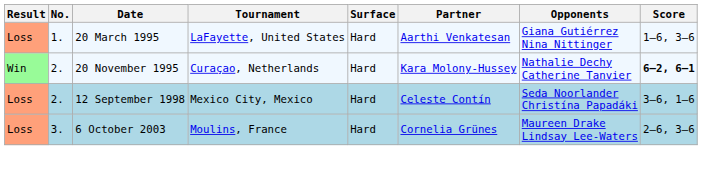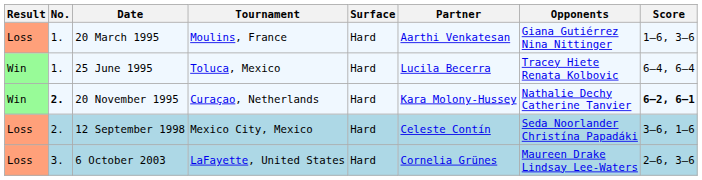 <table class="sortable wikitable" style=font-size:97%>
 <tr>
 <th>Result</th>
 <th>No.</th>
 <th>Date</th>
 <th>Tournament</th>
 <th>Surface</th>
 <th>Partner</th>
 <th>Opponents</th>
 <th>Score</th>
 </tr>
 <tr style="background:#f0f8ff;">
 <td style="background:#ffa07a;">Loss</td>
 <td>1.</td>
 <td>20 March 1995</td>
-<td><a href='#'>LaFayette</a>, United States</td>
+<td><a href='#'>Moulins</a>, France</td>
 <td>Hard</td>
 <td> <a href='#'>Aarthi Venkatesan</a></td>
 <td> <a href='#'>Giana Gutiérrez</a> <br>  <a href='#'>Nina Nittinger</a></td>
 <td>1–6, 3–6</td>
 </tr>
 <tr style="background:#f0f8ff;">
 <td style="background:#98fb98;">Win</td>
-<td>2.</td>
+<td>1.</td>
+<td>25 June 1995</td>
+<td><a href='#'>Toluca</a>, Mexico</td>
+<td>Hard</td>
+<td> <a href='#'>Lucila Becerra</a></td>
+<td> <a href='#'>Tracey Hiete</a> <br>  <a href='#'>Renata Kolbovic</a></td>
+<td>6–4, 6–4</td>
+</tr>
+<tr style="background:#f0f8ff;">
+<td style="background:#98fb98;">Win</td>
+<td><strong>2.</strong></td>
 <td>20 November 1995</td>
 <td><a href='#'>Curaçao</a>, Netherlands</td>
 <td>Hard</td>
 <td> <a href='#'>Kara Molony-Hussey</a></td>
 <td> <a href='#'>Nathalie Dechy</a> <br>  <a href='#'>Catherine Tanvier</a></td>
 <td><strong>6–2, 6–1</strong></td>
 </tr>
 <tr style="background:lightblue;">
 <td style="background:#ffa07a;">Loss</td>
 <td>2.</td>
 <td>12 September 1998</td>
 <td>Mexico City, Mexico</td>
 <td>Hard</td>
 <td> <a href='#'>Celeste Contín</a></td>
 <td> <a href='#'>Seda Noorlander</a> <br>  <a href='#'>Christína Papadáki</a></td>
 <td>3–6, 1–6</td>
 </tr>
 <tr style="background:lightblue;">
 <td style="background:#ffa07a;">Loss</td>
 <td>3.</td>
 <td>6 October 2003</td>
-<td><a href='#'>Moulins</a>, France</td>
+<td><a href='#'>LaFayette</a>, United States</td>
 <td>Hard</td>
 <td> <a href='#'>Cornelia Grünes</a></td>
 <td> <a href='#'>Maureen Drake</a> <br>  <a href='#'>Lindsay Lee-Waters</a></td>
 <td>2–6, 3–6</td>
 </tr>
 </table>
